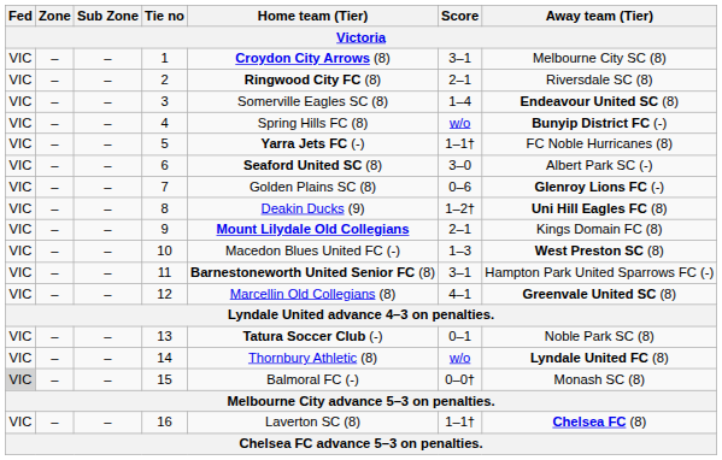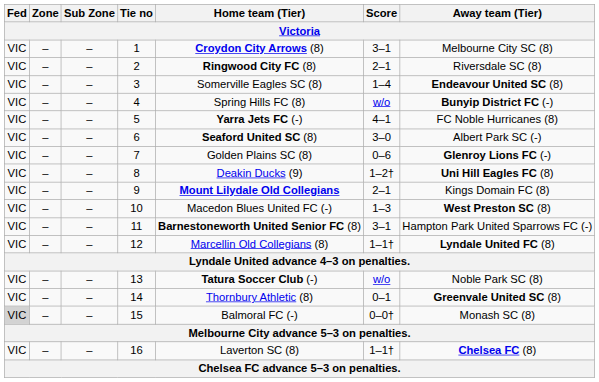 <table class="wikitable" style="text-align:center">
 <tr>
 <th>Fed</th>
 <th>Zone</th>
 <th>Sub Zone</th>
 <th>Tie no</th>
 <th>Home team (Tier)</th>
 <th>Score</th>
 <th>Away team (Tier)</th>
 </tr>
 <tr>
 <th colspan=7><a href='#'>Victoria</a></th>
 </tr>
 <tr>
 <td>VIC</td>
 <td>–</td>
 <td>–</td>
 <td>1</td>
 <td><strong><a href='#'>Croydon City Arrows</a></strong> (8)</td>
 <td>3–1</td>
 <td>Melbourne City SC (8)</td>
 </tr>
 <tr>
 <td>VIC</td>
 <td>–</td>
 <td>–</td>
 <td>2</td>
 <td><strong>Ringwood City FC</strong> (8)</td>
 <td>2–1</td>
 <td>Riversdale SC (8)</td>
 </tr>
 <tr>
 <td>VIC</td>
 <td>–</td>
 <td>–</td>
 <td>3</td>
 <td>Somerville Eagles SC (8)</td>
 <td>1–4</td>
 <td><strong>Endeavour United SC</strong> (8)</td>
 </tr>
 <tr>
 <td>VIC</td>
 <td>–</td>
 <td>–</td>
 <td>4</td>
 <td>Spring Hills FC (8)</td>
 <td><a href='#'>w/o</a></td>
 <td><strong>Bunyip District FC</strong> (-)</td>
 </tr>
 <tr>
 <td>VIC</td>
 <td>–</td>
 <td>–</td>
 <td>5</td>
 <td><strong>Yarra Jets FC</strong> (-)</td>
-<td>1–1†</td>
+<td>4–1</td>
 <td>FC Noble Hurricanes (8)</td>
 </tr>
 <tr>
 <td>VIC</td>
 <td>–</td>
 <td>–</td>
 <td>6</td>
 <td><strong>Seaford United SC</strong> (8)</td>
 <td>3–0</td>
 <td>Albert Park SC (-)</td>
 </tr>
 <tr>
 <td>VIC</td>
 <td>–</td>
 <td>–</td>
 <td>7</td>
 <td>Golden Plains SC (8)</td>
 <td>0–6</td>
 <td><strong>Glenroy Lions FC</strong> (-)</td>
 </tr>
 <tr>
 <td>VIC</td>
 <td>–</td>
 <td>–</td>
 <td>8</td>
 <td><a href='#'>Deakin Ducks</a> (9)</td>
 <td>1–2†</td>
 <td><strong>Uni Hill Eagles FC</strong> (8)</td>
 </tr>
 <tr>
 <td>VIC</td>
 <td>–</td>
 <td>–</td>
 <td>9</td>
 <td><strong><a href='#'>Mount Lilydale Old Collegians</a></strong></td>
 <td>2–1</td>
 <td>Kings Domain FC (8)</td>
 </tr>
 <tr>
 <td>VIC</td>
 <td>–</td>
 <td>–</td>
 <td>10</td>
 <td>Macedon Blues United FC (-)</td>
 <td>1–3</td>
 <td><strong>West Preston SC</strong> (8)</td>
 </tr>
 <tr>
 <td>VIC</td>
 <td>–</td>
 <td>–</td>
 <td>11</td>
 <td><strong>Barnestoneworth United Senior FC</strong> (8)</td>
 <td>3–1</td>
 <td>Hampton Park United Sparrows FC (-)</td>
 </tr>
 <tr>
 <td>VIC</td>
 <td>–</td>
 <td>–</td>
 <td>12</td>
 <td><a href='#'>Marcellin Old Collegians</a> (8)</td>
-<td>4–1</td>
-<td><strong>Greenvale United SC</strong> (8)</td>
+<td>1–1†</td>
+<td><strong>Lyndale United FC</strong> (8)</td>
 </tr>
 <tr>
 <th colspan=7>Lyndale United advance 4–3 on penalties.</th>
 </tr>
 <tr>
 <td>VIC</td>
 <td>–</td>
 <td>–</td>
 <td>13</td>
 <td><strong>Tatura Soccer Club</strong> (-)</td>
-<td>0–1</td>
+<td><a href='#'>w/o</a></td>
 <td>Noble Park SC (8)</td>
 </tr>
 <tr>
 <td>VIC</td>
 <td>–</td>
 <td>–</td>
 <td>14</td>
 <td><a href='#'>Thornbury Athletic</a> (8)</td>
-<td><a href='#'>w/o</a></td>
-<td><strong>Lyndale United FC</strong> (8)</td>
+<td>0–1</td>
+<td><strong>Greenvale United SC</strong> (8)</td>
 </tr>
 <tr>
 <td style="background: lightgrey;">VIC</td>
 <td>–</td>
 <td>–</td>
 <td>15</td>
 <td>Balmoral FC (-)</td>
 <td>0–0†</td>
 <td>Monash SC (8)</td>
 </tr>
 <tr>
 <th colspan=7>Melbourne City advance 5–3 on penalties.</th>
 </tr>
 <tr>
 <td>VIC</td>
 <td>–</td>
 <td>–</td>
 <td>16</td>
 <td>Laverton SC (8)</td>
 <td>1–1†</td>
 <td><strong><a href='#'>Chelsea FC</a></strong> (8)</td>
 </tr>
 <tr>
 <th colspan=7>Chelsea FC advance 5–3 on penalties.</th>
 </tr>
 </table>
